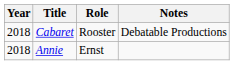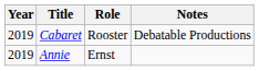 <table class="wikitable sortable">
 <tr>
 <th>Year</th>
 <th>Title</th>
 <th>Role</th>
 <th>Notes</th>
 </tr>
 <tr>
-<td>2018</td>
+<td>2019</td>
 <td><em><a href='#'>Cabaret</a></em></td>
 <td>Rooster</td>
 <td>Debatable Productions</td>
 </tr>
 <tr>
-<td>2018</td>
+<td>2019</td>
 <td><em><a href='#'>Annie</a></em></td>
 <td>Ernst</td>
 <td></td>
 </tr>
 </table>
